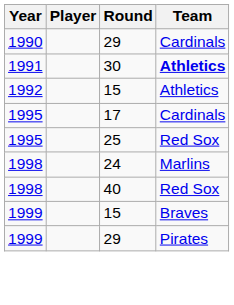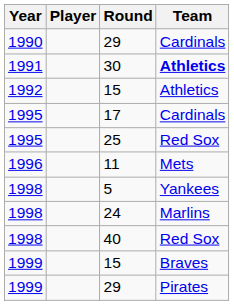 <table class=wikitable>
 <tr>
 <th>Year</th>
 <th>Player</th>
 <th>Round</th>
 <th>Team</th>
 </tr>
 <tr>
 <td><a href='#'>1990</a></td>
 <td></td>
 <td>29</td>
 <td><a href='#'>Cardinals</a></td>
 </tr>
 <tr>
 <td><a href='#'>1991</a></td>
 <td></td>
 <td>30</td>
 <td><strong><a href='#'>Athletics</a></strong></td>
 </tr>
 <tr>
 <td><a href='#'>1992</a></td>
 <td></td>
 <td>15</td>
 <td><a href='#'>Athletics</a></td>
 </tr>
 <tr>
 <td><a href='#'>1995</a></td>
 <td></td>
 <td>17</td>
 <td><a href='#'>Cardinals</a></td>
 </tr>
 <tr>
 <td><a href='#'>1995</a></td>
 <td></td>
 <td>25</td>
 <td><a href='#'>Red Sox</a></td>
 </tr>
 <tr>
+<td><a href='#'>1996</a></td>
+<td></td>
+<td>11</td>
+<td><a href='#'>Mets</a></td>
+</tr>
+<tr>
+<td><a href='#'>1998</a></td>
+<td></td>
+<td>5</td>
+<td><a href='#'>Yankees</a></td>
+</tr>
+<tr>
 <td><a href='#'>1998</a></td>
 <td></td>
 <td>24</td>
 <td><a href='#'>Marlins</a></td>
 </tr>
 <tr>
 <td><a href='#'>1998</a></td>
 <td></td>
 <td>40</td>
 <td><a href='#'>Red Sox</a></td>
 </tr>
 <tr>
 <td><a href='#'>1999</a></td>
 <td></td>
 <td>15</td>
 <td><a href='#'>Braves</a></td>
 </tr>
 <tr>
 <td><a href='#'>1999</a></td>
 <td></td>
 <td>29</td>
 <td><a href='#'>Pirates</a></td>
 </tr>
 </table>
